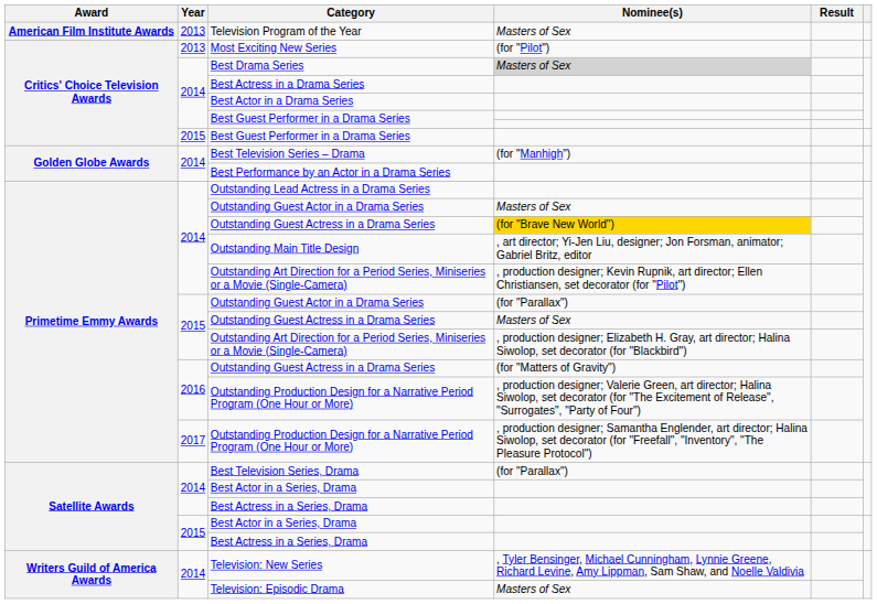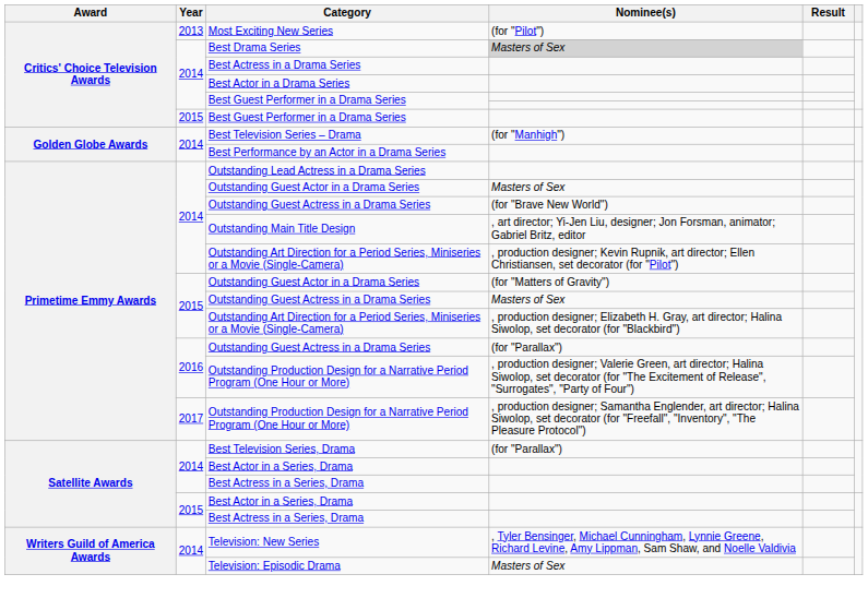 <table class="wikitable sortable plainrowheaders" summary="4 wins from 28 nominations">
 <tr>
 <th scope="col" style="width:20%;">Award</th>
 <th scope="col" style="width:3%;">Year</th>
 <th scope="col" style="width:33%;">Category</th>
 <th scope="col">Nominee(s)</th>
 <th scope="col" style="width:6%;">Result</th>
 <th scope="col" class="unsortable" style="width:1%;"></th>
-</tr>
-<tr>
-<th scope="rowgroup"><a href='#'>American Film Institute Awards</a></th>
-<td style="text-align: center;"><a href='#'>2013</a></td>
-<td>Television Program of the Year</td>
-<td><em>Masters of Sex</em></td>
-<td></td>
-<td style="text-align: center;"></td>
 </tr>
 <tr>
 <th scope="rowgroup" rowspan="7"><a href='#'>Critics' Choice Television Awards</a></th>
 <td style="text-align: center;"><a href='#'>2013</a></td>
 <td><a href='#'>Most Exciting New Series</a></td>
 <td> (for "<a href='#'>Pilot</a>")</td>
 <td></td>
 <td style="text-align: center;"></td>
 </tr>
 <tr>
 <td rowspan="5" style="text-align: center;"><a href='#'>2014</a></td>
 <td><a href='#'>Best Drama Series</a></td>
 <td style="background: lightgrey;"><em>Masters of Sex</em></td>
 <td></td>
 <td rowspan="5" style="text-align: center;"></td>
 </tr>
 <tr>
 <td><a href='#'>Best Actress in a Drama Series</a></td>
 <td></td>
 <td></td>
 </tr>
 <tr>
 <td><a href='#'>Best Actor in a Drama Series</a></td>
 <td></td>
 <td></td>
 </tr>
 <tr>
 <td rowspan="2"><a href='#'>Best Guest Performer in a Drama Series</a></td>
 <td></td>
 <td></td>
 </tr>
 <tr>
 <td></td>
 <td></td>
 </tr>
 <tr>
 <td style="text-align: center;"><a href='#'>2015</a></td>
 <td><a href='#'>Best Guest Performer in a Drama Series</a></td>
 <td></td>
 <td></td>
 <td style="text-align: center;"></td>
 </tr>
 <tr>
 <th scope="rowgroup" rowspan="2"><a href='#'>Golden Globe Awards</a></th>
 <td rowspan="2" style="text-align: center;"><a href='#'>2014</a></td>
 <td><a href='#'>Best Television Series – Drama</a></td>
 <td> (for "<a href='#'>Manhigh</a>")</td>
 <td></td>
 <td rowspan="2" style="text-align: center;"></td>
 </tr>
 <tr>
 <td><a href='#'>Best Performance by an Actor in a Drama Series</a></td>
 <td></td>
 <td></td>
 </tr>
 <tr>
 <th scope="rowgroup" rowspan="11"><a href='#'>Primetime Emmy Awards</a></th>
 <td rowspan="5" style="text-align: center;"><a href='#'>2014</a></td>
 <td><a href='#'>Outstanding Lead Actress in a Drama Series</a></td>
 <td></td>
 <td></td>
 </tr>
 <tr>
 <td><a href='#'>Outstanding Guest Actor in a Drama Series</a></td>
 <td><em>Masters of Sex</em></td>
 <td></td>
 </tr>
 <tr>
 <td><a href='#'>Outstanding Guest Actress in a Drama Series</a></td>
-<td style="background: gold;"> (for "Brave New World")</td>
+<td> (for "Brave New World")</td>
 <td></td>
 </tr>
 <tr>
 <td><a href='#'>Outstanding Main Title Design</a></td>
 <td>, art director; Yi-Jen Liu, designer; Jon Forsman, animator; Gabriel Britz, editor</td>
 <td></td>
 </tr>
 <tr>
 <td><a href='#'>Outstanding Art Direction for a Period Series, Miniseries or a Movie (Single-Camera)</a></td>
 <td>, production designer; Kevin Rupnik, art director; Ellen Christiansen, set decorator (for "<a href='#'>Pilot</a>")</td>
 <td></td>
 </tr>
 <tr>
 <td rowspan="3" style="text-align: center;"><a href='#'>2015</a></td>
 <td><a href='#'>Outstanding Guest Actor in a Drama Series</a></td>
-<td> (for "Parallax")</td>
+<td> (for "Matters of Gravity")</td>
 <td></td>
 </tr>
 <tr>
 <td><a href='#'>Outstanding Guest Actress in a Drama Series</a></td>
 <td><em>Masters of Sex</em></td>
 <td></td>
 </tr>
 <tr>
 <td><a href='#'>Outstanding Art Direction for a Period Series, Miniseries or a Movie (Single-Camera)</a></td>
 <td>, production designer; Elizabeth H. Gray, art director; Halina Siwolop, set decorator (for "Blackbird")</td>
 <td></td>
 </tr>
 <tr>
 <td rowspan="2" style="text-align: center;"><a href='#'>2016</a></td>
 <td><a href='#'>Outstanding Guest Actress in a Drama Series</a></td>
-<td> (for "Matters of Gravity")</td>
+<td> (for "Parallax")</td>
 <td></td>
 </tr>
 <tr>
 <td><a href='#'>Outstanding Production Design for a Narrative Period Program (One Hour or More)</a></td>
 <td>, production designer; Valerie Green, art director; Halina Siwolop, set decorator (for "The Excitement of Release", "Surrogates", "Party of Four")</td>
 <td></td>
 </tr>
 <tr>
 <td style="text-align: center;"><a href='#'>2017</a></td>
 <td><a href='#'>Outstanding Production Design for a Narrative Period Program (One Hour or More)</a></td>
 <td>, production designer; Samantha Englender, art director; Halina Siwolop, set decorator (for "Freefall", "Inventory", "The Pleasure Protocol")</td>
 <td></td>
 </tr>
 <tr>
 <th scope="rowgroup" rowspan="5"><a href='#'>Satellite Awards</a></th>
 <td rowspan="3" style="text-align: center;"><a href='#'>2014</a></td>
 <td><a href='#'>Best Television Series, Drama</a></td>
 <td> (for "Parallax")</td>
 <td></td>
 <td rowspan="3" style="text-align: enter;"></td>
 </tr>
 <tr>
 <td><a href='#'>Best Actor in a Series, Drama</a></td>
 <td></td>
 <td></td>
 </tr>
 <tr>
 <td><a href='#'>Best Actress in a Series, Drama</a></td>
 <td></td>
 <td></td>
 </tr>
 <tr>
 <td rowspan="2" style="text-align: center;"><a href='#'>2015</a></td>
 <td><a href='#'>Best Actor in a Series, Drama</a></td>
 <td></td>
 <td></td>
 <td rowspan="2" style="text-align: center;"></td>
 </tr>
 <tr>
 <td><a href='#'>Best Actress in a Series, Drama</a></td>
 <td></td>
 <td></td>
 </tr>
 <tr>
 <th scope="rowgroup" rowspan="2"><a href='#'>Writers Guild of America Awards</a></th>
 <td rowspan="2" style="text-align: center;"><a href='#'>2014</a></td>
 <td><a href='#'>Television: New Series</a></td>
 <td>, <a href='#'>Tyler Bensinger</a>, <a href='#'>Michael Cunningham</a>, <a href='#'>Lynnie Greene</a>, <a href='#'>Richard Levine</a>, <a href='#'>Amy Lippman</a>, Sam Shaw, and <a href='#'>Noelle Valdivia</a></td>
 <td></td>
 <td rowspan="2" style="text-align: center;"></td>
 </tr>
 <tr>
 <td><a href='#'>Television: Episodic Drama</a></td>
 <td><em>Masters of Sex</em></td>
 <td></td>
 </tr>
 </table>
